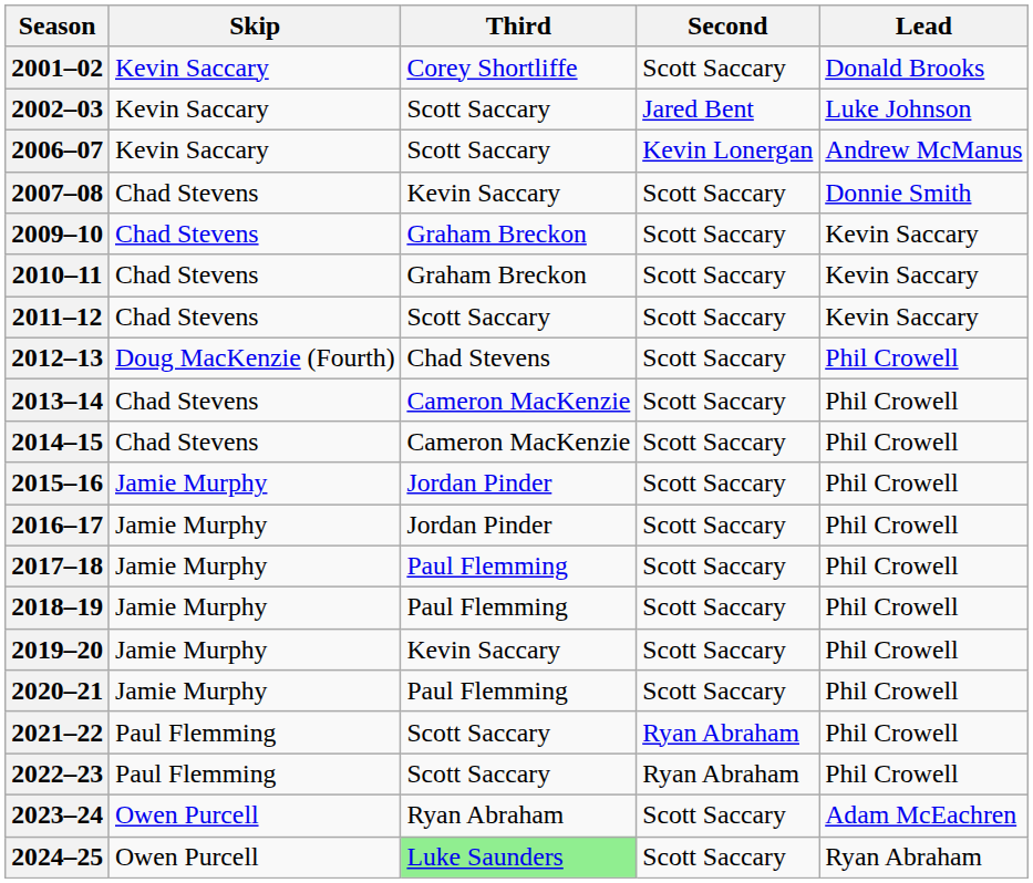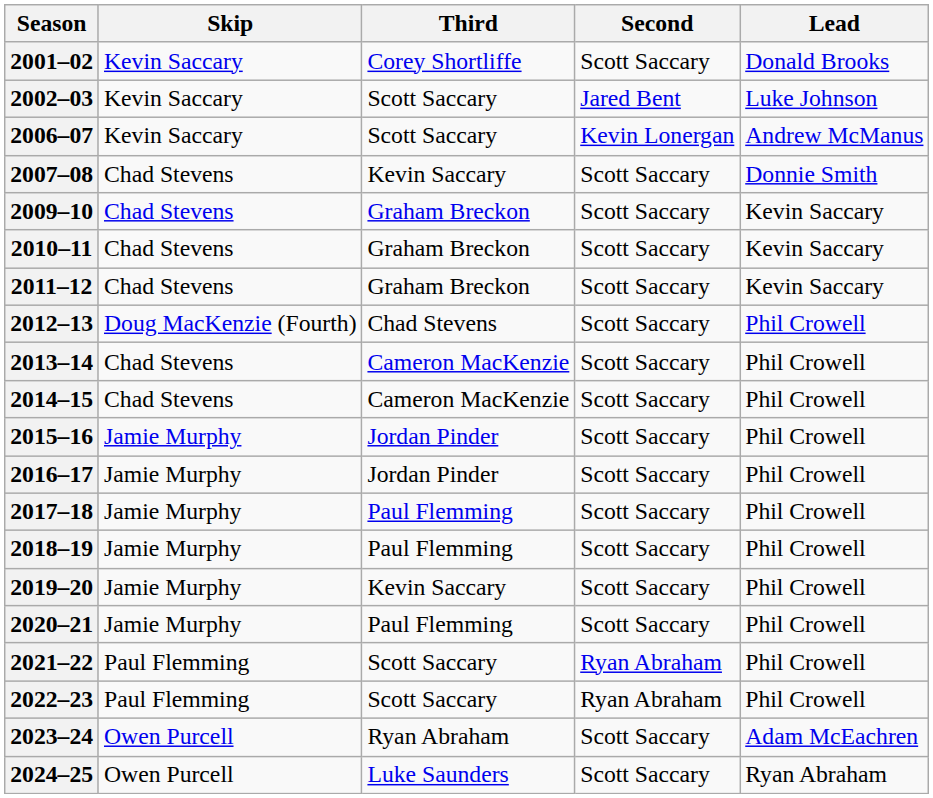 <table class="wikitable">
 <tr>
 <th scope="col">Season</th>
 <th scope="col">Skip</th>
 <th scope="col">Third</th>
 <th scope="col">Second</th>
 <th scope="col">Lead</th>
 </tr>
 <tr>
 <th scope="row">2001–02</th>
 <td><a href='#'>Kevin Saccary</a></td>
 <td><a href='#'>Corey Shortliffe</a></td>
 <td>Scott Saccary</td>
 <td><a href='#'>Donald Brooks</a></td>
 </tr>
 <tr>
 <th scope="row">2002–03</th>
 <td>Kevin Saccary</td>
 <td>Scott Saccary</td>
 <td><a href='#'>Jared Bent</a></td>
 <td><a href='#'>Luke Johnson</a></td>
 </tr>
 <tr>
 <th scope="row">2006–07</th>
 <td>Kevin Saccary</td>
 <td>Scott Saccary</td>
 <td><a href='#'>Kevin Lonergan</a></td>
 <td><a href='#'>Andrew McManus</a></td>
 </tr>
 <tr>
 <th scope="row">2007–08</th>
 <td>Chad Stevens</td>
 <td>Kevin Saccary</td>
 <td>Scott Saccary</td>
 <td><a href='#'>Donnie Smith</a></td>
 </tr>
 <tr>
 <th scope="row">2009–10</th>
 <td><a href='#'>Chad Stevens</a></td>
 <td><a href='#'>Graham Breckon</a></td>
 <td>Scott Saccary</td>
 <td>Kevin Saccary</td>
 </tr>
 <tr>
 <th scope="row">2010–11</th>
 <td>Chad Stevens</td>
 <td>Graham Breckon</td>
 <td>Scott Saccary</td>
 <td>Kevin Saccary</td>
 </tr>
 <tr>
 <th scope="row">2011–12</th>
 <td>Chad Stevens</td>
-<td>Scott Saccary</td>
+<td>Graham Breckon</td>
 <td>Scott Saccary</td>
 <td>Kevin Saccary</td>
 </tr>
 <tr>
 <th scope="row">2012–13</th>
 <td><a href='#'>Doug MacKenzie</a> (Fourth)</td>
 <td>Chad Stevens</td>
 <td>Scott Saccary</td>
 <td><a href='#'>Phil Crowell</a></td>
 </tr>
 <tr>
 <th scope="row">2013–14</th>
 <td>Chad Stevens</td>
 <td><a href='#'>Cameron MacKenzie</a></td>
 <td>Scott Saccary</td>
 <td>Phil Crowell</td>
 </tr>
 <tr>
 <th scope="row">2014–15</th>
 <td>Chad Stevens</td>
 <td>Cameron MacKenzie</td>
 <td>Scott Saccary</td>
 <td>Phil Crowell</td>
 </tr>
 <tr>
 <th scope="row">2015–16</th>
 <td><a href='#'>Jamie Murphy</a></td>
 <td><a href='#'>Jordan Pinder</a></td>
 <td>Scott Saccary</td>
 <td>Phil Crowell</td>
 </tr>
 <tr>
 <th scope="row">2016–17</th>
 <td>Jamie Murphy</td>
 <td>Jordan Pinder</td>
 <td>Scott Saccary</td>
 <td>Phil Crowell</td>
 </tr>
 <tr>
 <th scope="row">2017–18</th>
 <td>Jamie Murphy</td>
 <td><a href='#'>Paul Flemming</a></td>
 <td>Scott Saccary</td>
 <td>Phil Crowell</td>
 </tr>
 <tr>
 <th scope="row">2018–19</th>
 <td>Jamie Murphy</td>
 <td>Paul Flemming</td>
 <td>Scott Saccary</td>
 <td>Phil Crowell</td>
 </tr>
 <tr>
 <th scope="row">2019–20</th>
 <td>Jamie Murphy</td>
 <td>Kevin Saccary</td>
 <td>Scott Saccary</td>
 <td>Phil Crowell</td>
 </tr>
 <tr>
 <th scope="row">2020–21</th>
 <td>Jamie Murphy</td>
 <td>Paul Flemming</td>
 <td>Scott Saccary</td>
 <td>Phil Crowell</td>
 </tr>
 <tr>
 <th scope="row">2021–22</th>
 <td>Paul Flemming</td>
 <td>Scott Saccary</td>
 <td><a href='#'>Ryan Abraham</a></td>
 <td>Phil Crowell</td>
 </tr>
 <tr>
 <th scope="row">2022–23</th>
 <td>Paul Flemming</td>
 <td>Scott Saccary</td>
 <td>Ryan Abraham</td>
 <td>Phil Crowell</td>
 </tr>
 <tr>
 <th scope="row">2023–24</th>
 <td><a href='#'>Owen Purcell</a></td>
 <td>Ryan Abraham</td>
 <td>Scott Saccary</td>
 <td><a href='#'>Adam McEachren</a></td>
 </tr>
 <tr>
 <th scope="row">2024–25</th>
 <td>Owen Purcell</td>
-<td style="background: lightgreen;"><a href='#'>Luke Saunders</a></td>
+<td><a href='#'>Luke Saunders</a></td>
 <td>Scott Saccary</td>
 <td>Ryan Abraham</td>
 </tr>
 </table>
